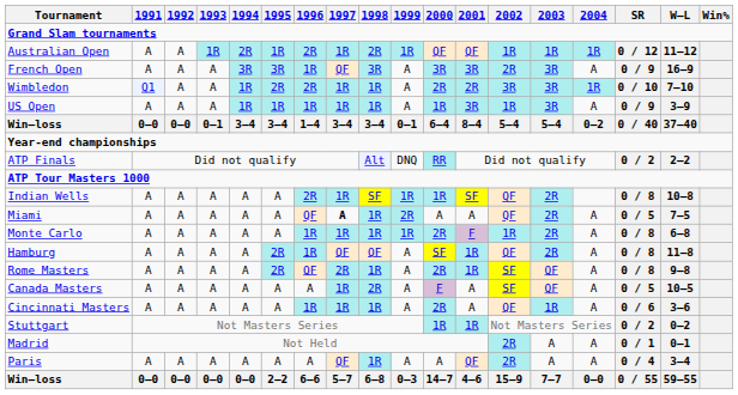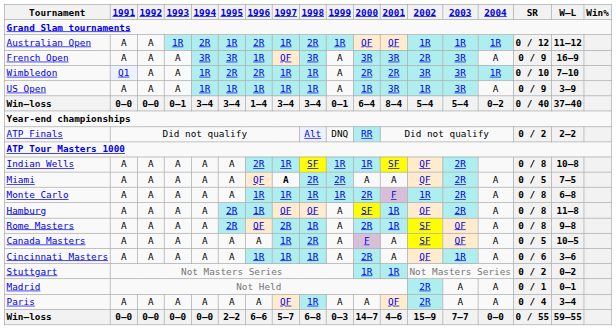 <table class=wikitable style=text-align:center>
 <tr>
 <th>Tournament</th>
 <th><a href='#'>1991</a></th>
 <th><a href='#'>1992</a></th>
 <th><a href='#'>1993</a></th>
 <th><a href='#'>1994</a></th>
 <th><a href='#'>1995</a></th>
 <th><a href='#'>1996</a></th>
 <th><a href='#'>1997</a></th>
 <th><a href='#'>1998</a></th>
 <th><a href='#'>1999</a></th>
 <th><a href='#'>2000</a></th>
 <th><a href='#'>2001</a></th>
 <th><a href='#'>2002</a></th>
 <th><a href='#'>2003</a></th>
 <th><a href='#'>2004</a></th>
 <th>SR</th>
 <th>W–L</th>
 <th>Win%</th>
 </tr>
 <tr>
 <td colspan=25 style=text-align:left><a href='#'><strong>Grand Slam tournaments</strong></a></td>
 </tr>
 <tr>
 <td align=left><a href='#'>Australian Open</a></td>
 <td>A</td>
 <td>A</td>
 <td bgcolor=afeeee><a href='#'>1R</a></td>
 <td bgcolor=afeeee><a href='#'>2R</a></td>
 <td bgcolor=afeeee><a href='#'>1R</a></td>
 <td bgcolor=afeeee><a href='#'>2R</a></td>
 <td bgcolor=afeeee><a href='#'>1R</a></td>
 <td bgcolor=afeeee><a href='#'>2R</a></td>
 <td bgcolor=afeeee><a href='#'>1R</a></td>
 <td bgcolor=ffebcd><a href='#'>QF</a></td>
 <td bgcolor=ffebcd><a href='#'>QF</a></td>
 <td bgcolor=afeeee><a href='#'>1R</a></td>
 <td bgcolor=afeeee><a href='#'>1R</a></td>
 <td bgcolor=afeeee><a href='#'>1R</a></td>
 <th>0 / 12</th>
 <th>11–12</th>
 <th></th>
 </tr>
 <tr>
 <td align=left><a href='#'>French Open</a></td>
 <td>A</td>
 <td>A</td>
 <td>A</td>
 <td bgcolor=afeeee><a href='#'>3R</a></td>
 <td bgcolor=afeeee><a href='#'>3R</a></td>
 <td bgcolor=afeeee><a href='#'>1R</a></td>
 <td bgcolor=ffebcd><a href='#'>QF</a></td>
 <td bgcolor=afeeee><a href='#'>3R</a></td>
 <td>A</td>
 <td bgcolor=afeeee><a href='#'>3R</a></td>
 <td bgcolor=afeeee><a href='#'>3R</a></td>
 <td bgcolor=afeeee><a href='#'>2R</a></td>
 <td bgcolor=afeeee><a href='#'>3R</a></td>
 <td>A</td>
 <th>0 / 9</th>
 <th>16–9</th>
 <th></th>
 </tr>
 <tr>
 <td align=left><a href='#'>Wimbledon</a></td>
 <td bgcolor=ecf2ff><a href='#'>Q1</a></td>
 <td>A</td>
 <td>A</td>
 <td bgcolor=afeeee><a href='#'>1R</a></td>
 <td bgcolor=afeeee><a href='#'>2R</a></td>
 <td bgcolor=afeeee><a href='#'>2R</a></td>
 <td bgcolor=afeeee><a href='#'>1R</a></td>
 <td bgcolor=afeeee><a href='#'>1R</a></td>
 <td>A</td>
 <td bgcolor=afeeee><a href='#'>2R</a></td>
 <td bgcolor=afeeee><a href='#'>2R</a></td>
 <td bgcolor=afeeee><a href='#'>3R</a></td>
 <td bgcolor=afeeee><a href='#'>3R</a></td>
 <td bgcolor=afeeee><a href='#'>1R</a></td>
 <th>0 / 10</th>
 <th>7–10</th>
 <th></th>
 </tr>
 <tr>
 <td align=left><a href='#'>US Open</a></td>
 <td>A</td>
 <td>A</td>
 <td>A</td>
 <td bgcolor=afeeee><a href='#'>1R</a></td>
 <td bgcolor=afeeee><a href='#'>1R</a></td>
 <td bgcolor=afeeee><a href='#'>1R</a></td>
 <td bgcolor=afeeee><a href='#'>1R</a></td>
 <td bgcolor=afeeee><a href='#'>1R</a></td>
 <td>A</td>
 <td bgcolor=afeeee><a href='#'>1R</a></td>
 <td bgcolor=afeeee><a href='#'>3R</a></td>
 <td bgcolor=afeeee><a href='#'>1R</a></td>
 <td bgcolor=afeeee><a href='#'>3R</a></td>
 <td>A</td>
 <th>0 / 9</th>
 <th>3–9</th>
 <th></th>
 </tr>
 <tr>
 <th style=text-align:left><strong>Win–loss</strong></th>
 <th>0–0</th>
 <th>0–0</th>
 <th>0–1</th>
 <th>3–4</th>
 <th>3–4</th>
 <th>1–4</th>
 <th>3–4</th>
 <th>3–4</th>
 <th>0–1</th>
 <th>6–4</th>
 <th>8–4</th>
 <th>5–4</th>
 <th>5–4</th>
 <th>0–2</th>
 <th>0 / 40</th>
 <th>37–40</th>
 <th></th>
 </tr>
 <tr>
 <td colspan=25 style=text-align:left><strong>Year-end championships</strong></td>
 </tr>
 <tr>
 <td align=left><a href='#'>ATP Finals</a></td>
 <td align="center" colspan="7">Did not qualify</td>
 <td bgcolor=ecf2ff><a href='#'>Alt</a></td>
 <td align="center" colspan="1">DNQ</td>
 <td bgcolor=afeeee><a href='#'>RR</a></td>
 <td align="center" colspan="4">Did not qualify</td>
 <th>0 / 2</th>
 <th>2–2</th>
 <th></th>
 </tr>
 <tr>
 <td colspan=25 style=text-align:left><strong><a href='#'>ATP Tour Masters 1000</a></strong></td>
 </tr>
 <tr>
 <td align=left><a href='#'>Indian Wells</a></td>
 <td>A</td>
 <td>A</td>
 <td>A</td>
 <td>A</td>
 <td>A</td>
 <td bgcolor=afeeee><a href='#'>2R</a></td>
 <td bgcolor=afeeee><a href='#'>1R</a></td>
 <td bgcolor=yellow><a href='#'>SF</a></td>
 <td bgcolor=afeeee><a href='#'>1R</a></td>
 <td bgcolor=afeeee><a href='#'>1R</a></td>
 <td bgcolor=yellow><a href='#'>SF</a></td>
 <td bgcolor=ffebcd><a href='#'>QF</a></td>
 <td bgcolor=afeeee><a href='#'>2R</a></td>
 <td></td>
 <th>0 / 8</th>
 <th>10–8</th>
 <th></th>
 </tr>
 <tr>
 <td align=left><a href='#'>Miami</a></td>
 <td>A</td>
 <td>A</td>
 <td>A</td>
 <td>A</td>
 <td>A</td>
 <td bgcolor=ffebcd><a href='#'>QF</a></td>
 <td><strong>A</strong></td>
-<td bgcolor=afeeee><a href='#'>1R</a></td>
+<td bgcolor=afeeee><a href='#'>2R</a></td>
 <td bgcolor=afeeee><a href='#'>2R</a></td>
 <td>A</td>
 <td>A</td>
 <td bgcolor=ffebcd><a href='#'>QF</a></td>
 <td bgcolor=afeeee><a href='#'>2R</a></td>
 <td>A</td>
 <th>0 / 5</th>
 <th>7–5</th>
 <th></th>
 </tr>
 <tr>
 <td align=left><a href='#'>Monte Carlo</a></td>
 <td>A</td>
 <td>A</td>
 <td>A</td>
 <td>A</td>
 <td>A</td>
 <td bgcolor=afeeee><a href='#'>1R</a></td>
 <td bgcolor=afeeee><a href='#'>1R</a></td>
 <td bgcolor=afeeee><a href='#'>1R</a></td>
 <td bgcolor=afeeee><a href='#'>1R</a></td>
 <td bgcolor=afeeee><a href='#'>2R</a></td>
 <td bgcolor=D8BFD8><a href='#'>F</a></td>
 <td bgcolor=afeeee><a href='#'>1R</a></td>
 <td bgcolor=afeeee><a href='#'>2R</a></td>
 <td>A</td>
 <th>0 / 8</th>
 <th>6–8</th>
 <th></th>
 </tr>
 <tr>
 <td align=left><a href='#'>Hamburg</a></td>
 <td>A</td>
 <td>A</td>
 <td>A</td>
 <td>A</td>
 <td bgcolor=afeeee><a href='#'>2R</a></td>
 <td bgcolor=afeeee><a href='#'>1R</a></td>
 <td bgcolor=ffebcd><a href='#'>QF</a></td>
 <td bgcolor=ffebcd><a href='#'>QF</a></td>
 <td>A</td>
 <td bgcolor=yellow><a href='#'>SF</a></td>
 <td bgcolor=afeeee><a href='#'>1R</a></td>
 <td bgcolor=ffebcd><a href='#'>QF</a></td>
 <td bgcolor=afeeee><a href='#'>2R</a></td>
 <td>A</td>
 <th>0 / 8</th>
 <th>11–8</th>
 <th></th>
 </tr>
 <tr>
 <td align=left><a href='#'>Rome Masters</a></td>
 <td>A</td>
 <td>A</td>
 <td>A</td>
 <td>A</td>
 <td bgcolor=afeeee><a href='#'>2R</a></td>
 <td bgcolor=ffebcd><a href='#'>QF</a></td>
 <td bgcolor=afeeee><a href='#'>2R</a></td>
 <td bgcolor=afeeee><a href='#'>1R</a></td>
 <td>A</td>
 <td bgcolor=afeeee><a href='#'>2R</a></td>
 <td bgcolor=afeeee><a href='#'>1R</a></td>
 <td bgcolor=yellow><a href='#'>SF</a></td>
 <td bgcolor=ffebcd><a href='#'>QF</a></td>
 <td>A</td>
 <th>0 / 8</th>
 <th>9–8</th>
 <th></th>
 </tr>
 <tr>
 <td align=left><a href='#'>Canada Masters</a></td>
 <td>A</td>
 <td>A</td>
 <td>A</td>
 <td>A</td>
 <td>A</td>
 <td>A</td>
 <td bgcolor=afeeee><a href='#'>1R</a></td>
 <td bgcolor=afeeee><a href='#'>2R</a></td>
 <td>A</td>
 <td bgcolor=D8BFD8><a href='#'>F</a></td>
 <td>A</td>
 <td bgcolor=yellow><a href='#'>SF</a></td>
 <td bgcolor=ffebcd><a href='#'>QF</a></td>
 <td>A</td>
 <th>0 / 5</th>
 <th>10–5</th>
 <th></th>
 </tr>
 <tr>
 <td align=left><a href='#'>Cincinnati Masters</a></td>
 <td>A</td>
 <td>A</td>
 <td>A</td>
 <td>A</td>
 <td>A</td>
 <td bgcolor=afeeee><a href='#'>1R</a></td>
 <td bgcolor=afeeee><a href='#'>1R</a></td>
 <td bgcolor=afeeee><a href='#'>1R</a></td>
 <td>A</td>
 <td bgcolor=afeeee><a href='#'>2R</a></td>
 <td>A</td>
 <td bgcolor=ffebcd><a href='#'>QF</a></td>
 <td bgcolor=afeeee><a href='#'>1R</a></td>
 <td>A</td>
 <th>0 / 6</th>
 <th>3–6</th>
 <th></th>
 </tr>
 <tr>
 <td align=left><a href='#'>Stuttgart</a></td>
 <td align="center" colspan="9" style="color:#767676;">Not Masters Series</td>
 <td bgcolor=afeeee><a href='#'>1R</a></td>
 <td bgcolor=afeeee><a href='#'>1R</a></td>
 <td align="center" colspan="3" style="color:#767676;">Not Masters Series</td>
 <th>0 / 2</th>
 <th>0–2</th>
 <th></th>
 </tr>
 <tr>
 <td align=left><a href='#'>Madrid</a></td>
 <td align="center" colspan="11" style="color:#767676;">Not Held</td>
 <td bgcolor=afeeee><a href='#'>2R</a></td>
 <td>A</td>
 <td>A</td>
 <th>0 / 1</th>
 <th>0–1</th>
 <th></th>
 </tr>
 <tr>
 <td align=left><a href='#'>Paris</a></td>
 <td>A</td>
 <td>A</td>
 <td>A</td>
 <td>A</td>
 <td>A</td>
 <td>A</td>
 <td bgcolor=ffebcd><a href='#'>QF</a></td>
 <td bgcolor=afeeee><a href='#'>1R</a></td>
 <td>A</td>
 <td>A</td>
 <td bgcolor=ffebcd><a href='#'>QF</a></td>
 <td bgcolor=afeeee><a href='#'>2R</a></td>
 <td>A</td>
 <td>A</td>
 <th>0 / 4</th>
 <th>3–4</th>
 <th></th>
 </tr>
 <tr>
 <th style=text-align:left><strong>Win–loss</strong></th>
 <th>0–0</th>
 <th>0–0</th>
 <th>0–0</th>
 <th>0–0</th>
 <th>2–2</th>
 <th>6–6</th>
 <th>5–7</th>
 <th>6–8</th>
 <th>0–3</th>
 <th>14–7</th>
 <th>4–6</th>
 <th>15–9</th>
 <th>7–7</th>
 <th>0–0</th>
 <th>0 / 55</th>
 <th>59–55</th>
 <th></th>
 </tr>
 </table>
